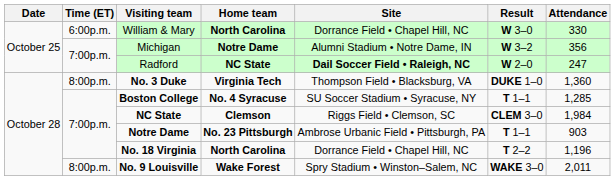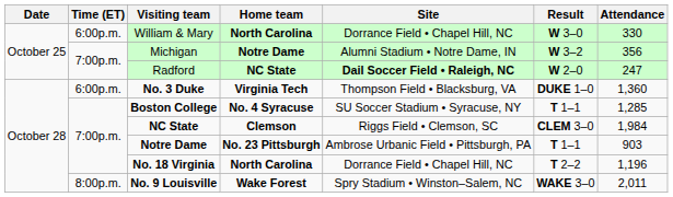 <table class="wikitable" style="font-size:95%; text-align: center;">
 <tr>
 <th>Date</th>
 <th>Time (ET)</th>
 <th>Visiting team</th>
 <th>Home team</th>
 <th>Site</th>
 <th>Result</th>
 <th>Attendance</th>
 </tr>
 <tr>
 <td rowspan=3>October 25</td>
 <td>6:00p.m.</td>
 <td style="background:#cfc;">William & Mary</td>
 <td style="background:#cfc;"><strong>North Carolina</strong></td>
 <td style="background:#cfc;">Dorrance Field • Chapel Hill, NC</td>
 <td style="background:#cfc;"><strong>W</strong> 3–0</td>
 <td style="background:#cfc;">330</td>
 </tr>
 <tr>
 <td rowspan=2>7:00p.m.</td>
 <td style="background:#cfc;">Michigan</td>
 <td style="background:#cfc;"><strong>Notre Dame</strong></td>
 <td style="background:#cfc;">Alumni Stadium • Notre Dame, IN</td>
 <td style="background:#cfc;"><strong>W</strong> 3–2</td>
 <td style="background:#cfc;">356</td>
 </tr>
 <tr>
 <td style="background:#cfc;">Radford</td>
 <td style="background:#cfc;"><strong>NC State</strong></td>
 <td style="background:#cfc;"><strong>Dail Soccer Field • Raleigh, NC</strong></td>
 <td style="background:#cfc;"><strong>W</strong> 2–0</td>
 <td style="background:#cfc;">247</td>
 </tr>
 <tr>
 <td rowspan=6>October 28</td>
-<td>8:00p.m.</td>
+<td>6:00p.m.</td>
 <td><strong>No. 3 Duke</strong></td>
 <td><strong>Virginia Tech</strong></td>
 <td>Thompson Field • Blacksburg, VA</td>
 <td><strong>DUKE</strong> 1–0</td>
 <td>1,360</td>
 </tr>
 <tr>
 <td rowspan=4>7:00p.m.</td>
 <td><strong>Boston College</strong></td>
 <td><strong>No. 4 Syracuse</strong></td>
 <td>SU Soccer Stadium • Syracuse, NY</td>
 <td><strong>T</strong> 1–1</td>
 <td>1,285</td>
 </tr>
 <tr>
 <td><strong>NC State</strong></td>
 <td><strong>Clemson</strong></td>
 <td>Riggs Field • Clemson, SC</td>
 <td><strong>CLEM</strong> 3–0</td>
 <td>1,984</td>
 </tr>
 <tr>
 <td><strong>Notre Dame</strong></td>
 <td><strong>No. 23 Pittsburgh</strong></td>
 <td>Ambrose Urbanic Field • Pittsburgh, PA</td>
 <td><strong>T</strong> 1–1</td>
 <td>903</td>
 </tr>
 <tr>
 <td><strong>No. 18 Virginia</strong></td>
 <td><strong>North Carolina</strong></td>
 <td>Dorrance Field • Chapel Hill, NC</td>
 <td><strong>T</strong> 2–2</td>
 <td>1,196</td>
 </tr>
 <tr>
 <td>8:00p.m.</td>
 <td><strong>No. 9 Louisville</strong></td>
 <td><strong>Wake Forest</strong></td>
 <td>Spry Stadium • Winston–Salem, NC</td>
 <td><strong>WAKE</strong> 3–0</td>
 <td>2,011</td>
 </tr>
 </table>
